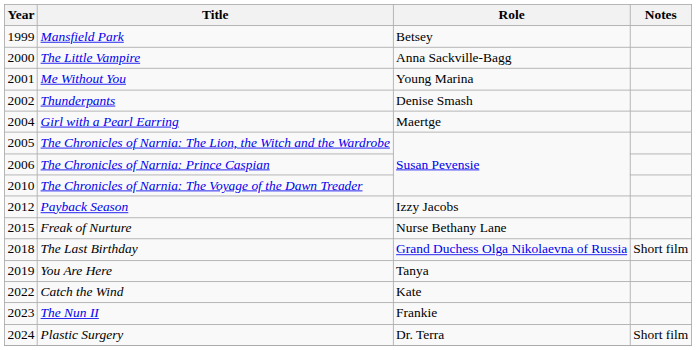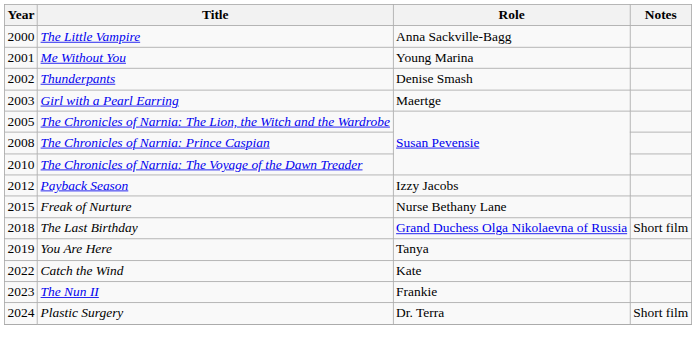 <table class="wikitable">
 <tr>
 <th>Year</th>
 <th>Title</th>
 <th>Role</th>
 <th>Notes</th>
-</tr>
-<tr>
-<td>1999</td>
-<td><em><a href='#'>Mansfield Park</a></em></td>
-<td>Betsey</td>
-<td></td>
 </tr>
 <tr>
 <td>2000</td>
 <td><em><a href='#'>The Little Vampire</a></em></td>
 <td>Anna Sackville-Bagg</td>
 <td></td>
 </tr>
 <tr>
 <td>2001</td>
 <td><em><a href='#'>Me Without You</a></em></td>
 <td>Young Marina</td>
 <td></td>
 </tr>
 <tr>
 <td>2002</td>
 <td><em><a href='#'>Thunderpants</a></em></td>
 <td>Denise Smash</td>
 <td></td>
 </tr>
 <tr>
-<td>2004</td>
+<td>2003</td>
 <td><em><a href='#'>Girl with a Pearl Earring</a></em></td>
 <td>Maertge</td>
 <td></td>
 </tr>
 <tr>
 <td>2005</td>
 <td><em><a href='#'>The Chronicles of Narnia: The Lion, the Witch and the Wardrobe</a></em></td>
 <td rowspan="3"><a href='#'>Susan Pevensie</a></td>
 <td></td>
 </tr>
 <tr>
-<td>2006</td>
+<td>2008</td>
 <td><em><a href='#'>The Chronicles of Narnia: Prince Caspian</a></em></td>
 <td></td>
 </tr>
 <tr>
 <td>2010</td>
 <td><em><a href='#'>The Chronicles of Narnia: The Voyage of the Dawn Treader</a></em></td>
 <td></td>
 </tr>
 <tr>
 <td>2012</td>
 <td><em><a href='#'>Payback Season</a></em></td>
 <td>Izzy Jacobs</td>
 <td></td>
 </tr>
 <tr>
 <td>2015</td>
 <td><em>Freak of Nurture</em></td>
 <td>Nurse Bethany Lane</td>
 <td></td>
 </tr>
 <tr>
 <td>2018</td>
 <td><em>The Last Birthday</em></td>
 <td><a href='#'>Grand Duchess Olga Nikolaevna of Russia</a></td>
 <td>Short film</td>
 </tr>
 <tr>
 <td>2019</td>
 <td><em>You Are Here</em></td>
 <td>Tanya</td>
 <td></td>
 </tr>
 <tr>
 <td>2022</td>
 <td><em>Catch the Wind</em></td>
 <td>Kate</td>
 <td></td>
 </tr>
 <tr>
 <td>2023</td>
 <td><em><a href='#'>The Nun II</a></em></td>
 <td>Frankie</td>
 <td></td>
 </tr>
 <tr>
 <td>2024</td>
 <td><em>Plastic Surgery</em></td>
 <td>Dr. Terra</td>
 <td>Short film</td>
 </tr>
 <tr>
 </tr>
 </table>
